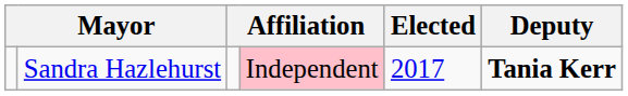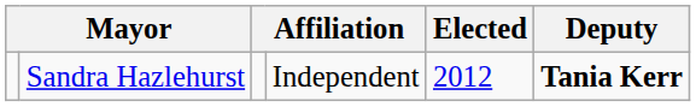 <table class="wikitable">
 <tr>
 <th colspan="2">Mayor</th>
 <th colspan="2">Affiliation</th>
 <th>Elected</th>
 <th>Deputy</th>
 </tr>
 <tr>
 <td></td>
 <td><a href='#'>Sandra Hazlehurst</a></td>
 <td></td>
-<td style="background: pink;">Independent</td>
-<td><a href='#'>2017</a></td>
+<td>Independent</td>
+<td><a href='#'>2012</a></td>
 <td><strong>Tania Kerr</strong></td>
 </tr>
 </table>
